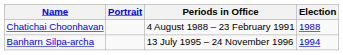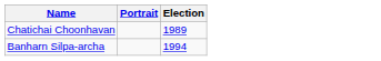 <table class="sortable wikitable">
 <tr>
 <th><a href='#'>Name</a></th>
 <th><a href='#'>Portrait</a></th>
-<th>Periods in Office</th>
 <th>Election</th>
 </tr>
 <tr>
 <td><a href='#'>Chatichai Choonhavan</a></td>
 <td></td>
-<td>4 August 1988 – 23 February 1991</td>
-<td><a href='#'>1988</a></td>
+<td><a href='#'>1989</a></td>
 </tr>
 <tr>
 <td><a href='#'>Banharn Silpa-archa</a></td>
 <td></td>
-<td>13 July 1995 – 24 November 1996</td>
 <td><a href='#'>1994</a></td>
 </tr>
 </table>
